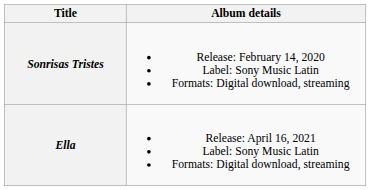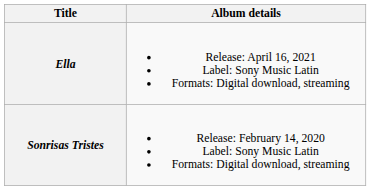 <table class="wikitable plainrowheaders" style="text-align:center;">
 <tr>
 <th scope="col" style="width:10em;">Title</th>
 <th scope="col" style="width:20em;">Album details</th>
 </tr>
 <tr>
+<th scope="row"><em>Ella</em></th>
+<td><br><ul><li>Release: April 16, 2021</li><li>Label: Sony Music Latin</li><li>Formats: Digital download, streaming</li></ul></td>
+</tr>
+<tr>
 <th scope="row"><em>Sonrisas Tristes</em></th>
 <td><br><ul><li>Release: February 14, 2020</li><li>Label: Sony Music Latin</li><li>Formats: Digital download, streaming</li></ul></td>
 </tr>
-<tr>
-<th scope="row"><em>Ella</em></th>
-<td><br><ul><li>Release: April 16, 2021</li><li>Label: Sony Music Latin</li><li>Formats: Digital download, streaming</li></ul></td>
-</tr>
 </table>
